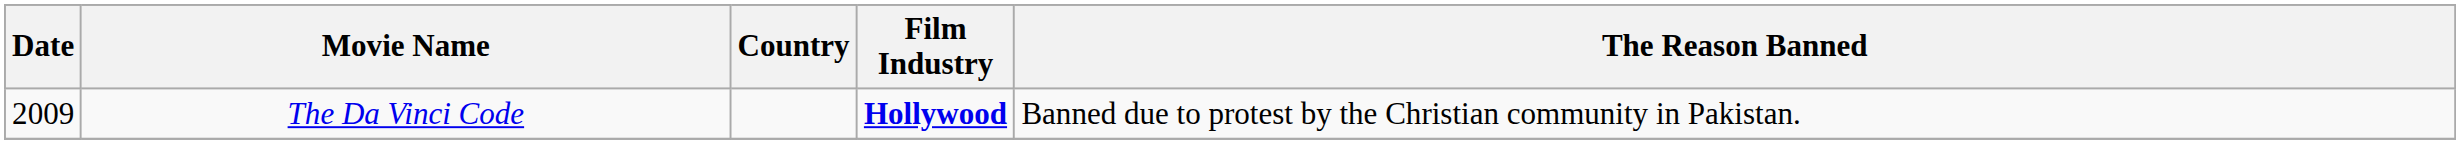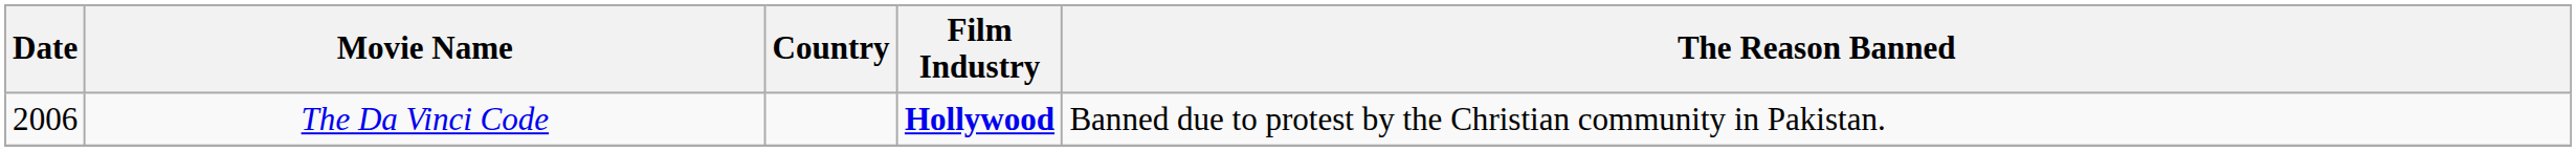 <table class="wikitable sortable" style="width:100%;">
 <tr>
 <th style="width:3%;">Date</th>
 <th style="width:27%;">Movie Name</th>
 <th style="width:05%;">Country</th>
 <th style="width:5%;">Film Industry</th>
 <th ! class="unsortable" style="width:60%;">The Reason Banned</th>
 </tr>
 <tr>
-<td align=center>2009</td>
+<td align=center>2006</td>
 <td align=center><em><a href='#'>The Da Vinci Code</a></em></td>
 <td align=center></td>
 <td align=center><strong><a href='#'>Hollywood</a></strong></td>
 <td>Banned due to protest by the Christian community in Pakistan.</td>
 </tr>
 <tr>
 </tr>
 </table>
